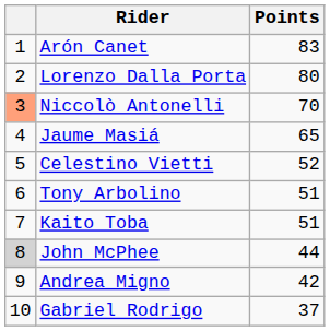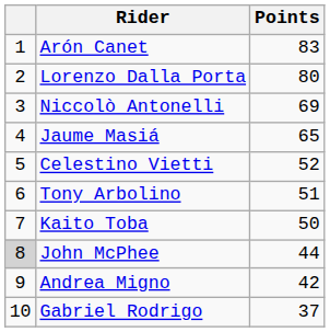 <table class="wikitable" style="font-size: 95%;">
 <tr>
 <th></th>
 <th>Rider</th>
 <th>Points</th>
 </tr>
 <tr>
 <td align=center>1</td>
 <td> <a href='#'>Arón Canet</a></td>
 <td align=right>83</td>
 </tr>
 <tr>
 <td align=center>2</td>
 <td> <a href='#'>Lorenzo Dalla Porta</a></td>
 <td align=right>80</td>
 </tr>
 <tr>
-<td align=center style="background: lightsalmon;">3</td>
+<td align=center>3</td>
 <td> <a href='#'>Niccolò Antonelli</a></td>
-<td align=right>70</td>
+<td align=right>69</td>
 </tr>
 <tr>
 <td align=center>4</td>
 <td> <a href='#'>Jaume Masiá</a></td>
 <td align=right>65</td>
 </tr>
 <tr>
 <td align=center>5</td>
 <td> <a href='#'>Celestino Vietti</a></td>
 <td align=right>52</td>
 </tr>
 <tr>
 <td align=center>6</td>
 <td> <a href='#'>Tony Arbolino</a></td>
 <td align=right>51</td>
 </tr>
 <tr>
 <td align=center>7</td>
 <td> <a href='#'>Kaito Toba</a></td>
-<td align=right>51</td>
+<td align=right>50</td>
 </tr>
 <tr>
 <td align=center style="background: lightgrey;">8</td>
 <td> <a href='#'>John McPhee</a></td>
 <td align=right>44</td>
 </tr>
 <tr>
 <td align=center>9</td>
 <td> <a href='#'>Andrea Migno</a></td>
 <td align=right>42</td>
 </tr>
 <tr>
 <td align=center>10</td>
 <td> <a href='#'>Gabriel Rodrigo</a></td>
 <td align=right>37</td>
 </tr>
 </table>
